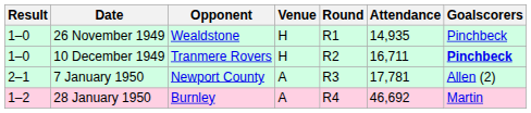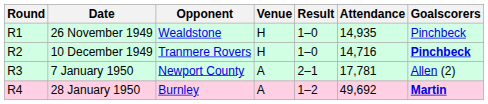 <table class="wikitable">
 <tr>
-<th>Result</th>
+<th>Round</th>
 <th>Date</th>
 <th>Opponent</th>
 <th>Venue</th>
-<th>Round</th>
+<th>Result</th>
 <th>Attendance</th>
 <th>Goalscorers</th>
 </tr>
 <tr style="background-color: #d0ffe3;">
-<td>1–0</td>
+<td>R1</td>
 <td>26 November 1949</td>
 <td><a href='#'>Wealdstone</a></td>
 <td>H</td>
-<td>R1</td>
+<td>1–0</td>
 <td>14,935</td>
 <td><a href='#'>Pinchbeck</a></td>
 </tr>
 <tr style="background-color: #d0ffe3;">
-<td>1–0</td>
+<td>R2</td>
 <td>10 December 1949</td>
 <td><a href='#'>Tranmere Rovers</a></td>
 <td>H</td>
-<td>R2</td>
-<td>16,711</td>
+<td>1–0</td>
+<td>14,716</td>
 <td><strong><a href='#'>Pinchbeck</a></strong></td>
 </tr>
 <tr style="background-color: #d0ffe3;">
-<td>2–1</td>
+<td>R3</td>
 <td>7 January 1950</td>
 <td><a href='#'>Newport County</a></td>
 <td>A</td>
-<td>R3</td>
+<td>2–1</td>
 <td>17,781</td>
 <td><a href='#'>Allen</a> (2)</td>
 </tr>
 <tr style="background-color: #ffd0e3;">
-<td>1–2</td>
+<td>R4</td>
 <td>28 January 1950</td>
 <td><a href='#'>Burnley</a></td>
 <td>A</td>
-<td>R4</td>
-<td>46,692</td>
-<td><a href='#'>Martin</a></td>
+<td>1–2</td>
+<td>49,692</td>
+<td><strong><a href='#'>Martin</a></strong></td>
 </tr>
 </table>
